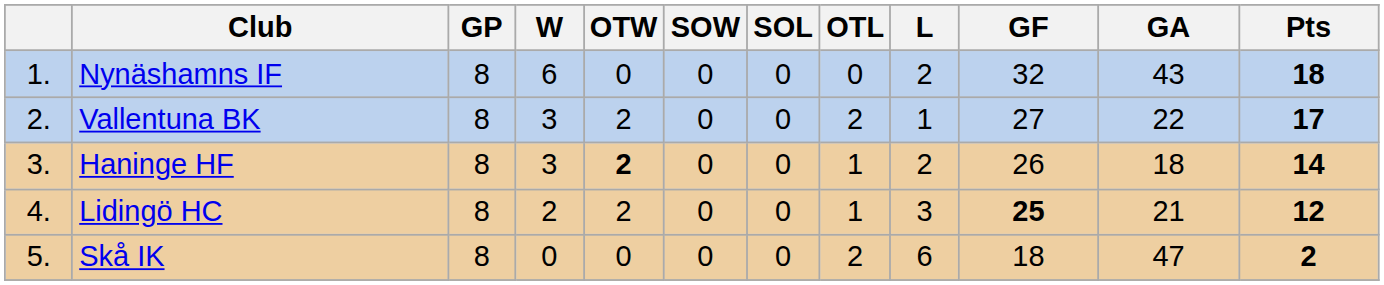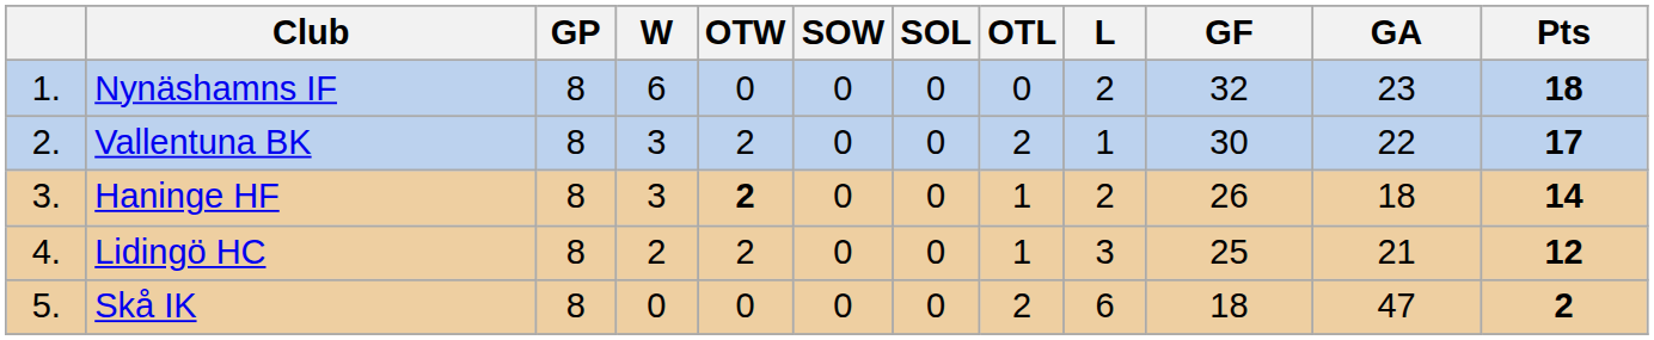 <table class="wikitable">
 <tr>
 <th width="30"></th>
 <th width="200">Club</th>
 <th width="30">GP</th>
 <th width="30">W</th>
 <th width="30">OTW</th>
 <th width="30">SOW</th>
 <th width="30">SOL</th>
 <th width="30">OTL</th>
 <th width="30">L</th>
 <th width="70">GF</th>
 <th width="70">GA</th>
 <th width="70">Pts</th>
 </tr>
 <tr bgcolor="#BCD2EE" align="center">
 <td>1.</td>
 <td align="left"><a href='#'>Nynäshamns IF</a></td>
 <td>8</td>
 <td>6</td>
 <td>0</td>
 <td>0</td>
 <td>0</td>
 <td>0</td>
 <td>2</td>
 <td>32</td>
-<td>43</td>
+<td>23</td>
 <td><strong>18</strong></td>
 </tr>
 <tr bgcolor="#BCD2EE" align="center">
 <td>2.</td>
 <td align="left"><a href='#'>Vallentuna BK</a></td>
 <td>8</td>
 <td>3</td>
 <td>2</td>
 <td>0</td>
 <td>0</td>
 <td>2</td>
 <td>1</td>
-<td>27</td>
+<td>30</td>
 <td>22</td>
 <td><strong>17</strong></td>
 </tr>
 <tr bgcolor="#EECFA1" align="center">
 <td>3.</td>
 <td align="left"><a href='#'>Haninge HF</a></td>
 <td>8</td>
 <td>3</td>
 <td><strong>2</strong></td>
 <td>0</td>
 <td>0</td>
 <td>1</td>
 <td>2</td>
 <td>26</td>
 <td>18</td>
 <td><strong>14</strong></td>
 </tr>
 <tr bgcolor="#EECFA1" align="center">
 <td>4.</td>
 <td align="left"><a href='#'>Lidingö HC</a></td>
 <td>8</td>
 <td>2</td>
 <td>2</td>
 <td>0</td>
 <td>0</td>
 <td>1</td>
 <td>3</td>
-<td><strong>25</strong></td>
+<td>25</td>
 <td>21</td>
 <td><strong>12</strong></td>
 </tr>
 <tr bgcolor="#EECFA1" align="center">
 <td>5.</td>
 <td align="left"><a href='#'>Skå IK</a></td>
 <td>8</td>
 <td>0</td>
 <td>0</td>
 <td>0</td>
 <td>0</td>
 <td>2</td>
 <td>6</td>
 <td>18</td>
 <td>47</td>
 <td><strong>2</strong></td>
 </tr>
 </table>
